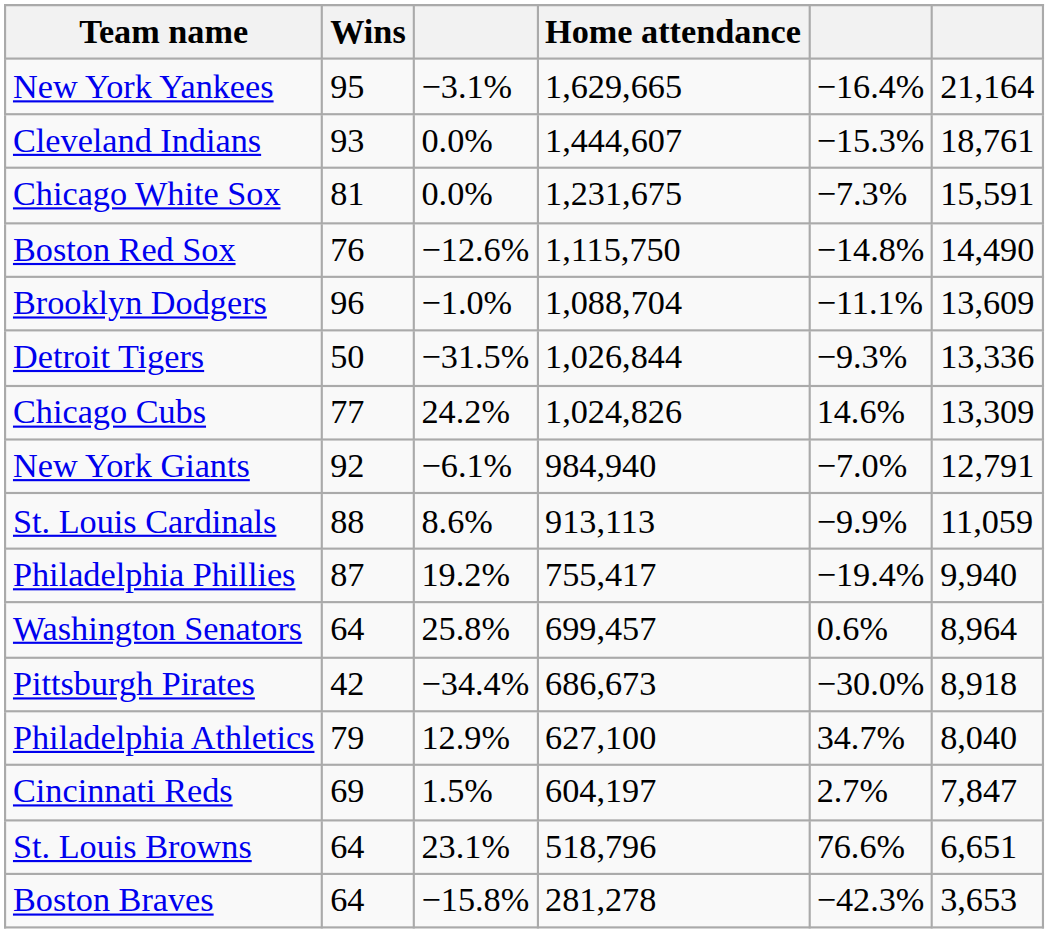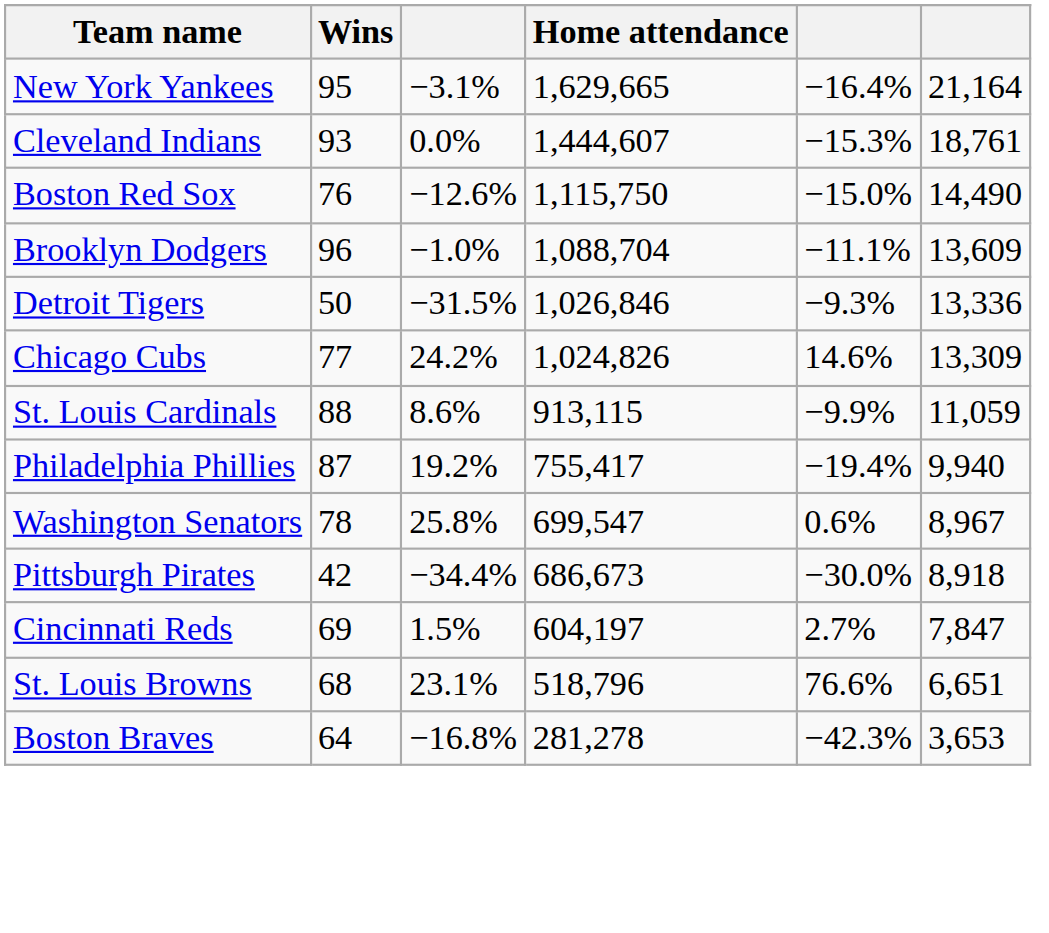 <table class="wikitable sortable">
 <tr style="text-align:center; font-size:larger;">
 </tr>
 <tr>
 <th>Team name</th>
 <th>Wins</th>
 <th></th>
 <th>Home attendance</th>
 <th></th>
 <th></th>
 </tr>
 <tr>
 <td><a href='#'>New York Yankees</a></td>
 <td>95</td>
 <td>−3.1%</td>
 <td>1,629,665</td>
 <td>−16.4%</td>
 <td>21,164</td>
 </tr>
 <tr>
 <td><a href='#'>Cleveland Indians</a></td>
 <td>93</td>
 <td>0.0%</td>
 <td>1,444,607</td>
 <td>−15.3%</td>
 <td>18,761</td>
 </tr>
 <tr>
-<td><a href='#'>Chicago White Sox</a></td>
-<td>81</td>
-<td>0.0%</td>
-<td>1,231,675</td>
-<td>−7.3%</td>
-<td>15,591</td>
-</tr>
-<tr>
 <td><a href='#'>Boston Red Sox</a></td>
 <td>76</td>
 <td>−12.6%</td>
 <td>1,115,750</td>
-<td>−14.8%</td>
+<td>−15.0%</td>
 <td>14,490</td>
 </tr>
 <tr>
 <td><a href='#'>Brooklyn Dodgers</a></td>
 <td>96</td>
 <td>−1.0%</td>
 <td>1,088,704</td>
 <td>−11.1%</td>
 <td>13,609</td>
 </tr>
 <tr>
 <td><a href='#'>Detroit Tigers</a></td>
 <td>50</td>
 <td>−31.5%</td>
-<td>1,026,844</td>
+<td>1,026,846</td>
 <td>−9.3%</td>
 <td>13,336</td>
 </tr>
 <tr>
 <td><a href='#'>Chicago Cubs</a></td>
 <td>77</td>
 <td>24.2%</td>
 <td>1,024,826</td>
 <td>14.6%</td>
 <td>13,309</td>
 </tr>
 <tr>
-<td><a href='#'>New York Giants</a></td>
-<td>92</td>
-<td>−6.1%</td>
-<td>984,940</td>
-<td>−7.0%</td>
-<td>12,791</td>
-</tr>
-<tr>
 <td><a href='#'>St. Louis Cardinals</a></td>
 <td>88</td>
 <td>8.6%</td>
-<td>913,113</td>
+<td>913,115</td>
 <td>−9.9%</td>
 <td>11,059</td>
 </tr>
 <tr>
 <td><a href='#'>Philadelphia Phillies</a></td>
 <td>87</td>
 <td>19.2%</td>
 <td>755,417</td>
 <td>−19.4%</td>
 <td>9,940</td>
 </tr>
 <tr>
 <td><a href='#'>Washington Senators</a></td>
-<td>64</td>
+<td>78</td>
 <td>25.8%</td>
-<td>699,457</td>
+<td>699,547</td>
 <td>0.6%</td>
-<td>8,964</td>
+<td>8,967</td>
 </tr>
 <tr>
 <td><a href='#'>Pittsburgh Pirates</a></td>
 <td>42</td>
 <td>−34.4%</td>
 <td>686,673</td>
 <td>−30.0%</td>
 <td>8,918</td>
-</tr>
-<tr>
-<td><a href='#'>Philadelphia Athletics</a></td>
-<td>79</td>
-<td>12.9%</td>
-<td>627,100</td>
-<td>34.7%</td>
-<td>8,040</td>
 </tr>
 <tr>
 <td><a href='#'>Cincinnati Reds</a></td>
 <td>69</td>
 <td>1.5%</td>
 <td>604,197</td>
 <td>2.7%</td>
 <td>7,847</td>
 </tr>
 <tr>
 <td><a href='#'>St. Louis Browns</a></td>
-<td>64</td>
+<td>68</td>
 <td>23.1%</td>
 <td>518,796</td>
 <td>76.6%</td>
 <td>6,651</td>
 </tr>
 <tr>
 <td><a href='#'>Boston Braves</a></td>
 <td>64</td>
-<td>−15.8%</td>
+<td>−16.8%</td>
 <td>281,278</td>
 <td>−42.3%</td>
 <td>3,653</td>
 </tr>
 </table>
